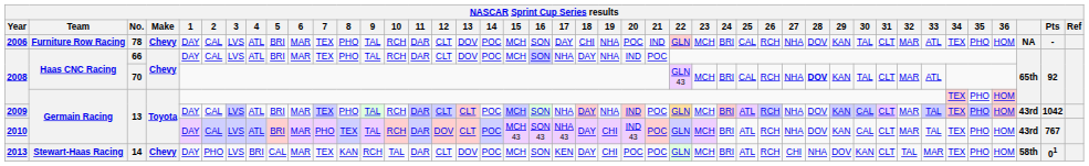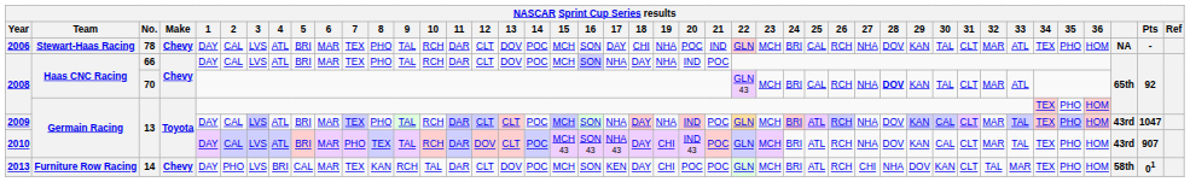 <table class="wikitable" style="text-align:center; font-size:75%">
 <tr>
 <th colspan=45><a href='#'>NASCAR</a> <a href='#'>Sprint Cup Series</a> results</th>
 </tr>
 <tr>
 <th>Year</th>
 <th>Team</th>
 <th>No.</th>
 <th>Make</th>
 <th>1</th>
 <th>2</th>
 <th>3</th>
 <th>4</th>
 <th>5</th>
 <th>6</th>
 <th>7</th>
 <th>8</th>
 <th>9</th>
 <th>10</th>
 <th>11</th>
 <th>12</th>
 <th>13</th>
 <th>14</th>
 <th>15</th>
 <th>16</th>
 <th>17</th>
 <th>18</th>
 <th>19</th>
 <th>20</th>
 <th>21</th>
 <th>22</th>
 <th>23</th>
 <th>24</th>
 <th>25</th>
 <th>26</th>
 <th>27</th>
 <th>28</th>
 <th>29</th>
 <th>30</th>
 <th>31</th>
 <th>32</th>
 <th>33</th>
 <th>34</th>
 <th>35</th>
 <th>36</th>
 <th></th>
 <th>Pts</th>
 <th>Ref</th>
 </tr>
 <tr>
 <th><a href='#'>2006</a></th>
-<th nowrap><a href='#'>Furniture Row Racing</a></th>
+<th><a href='#'>Stewart-Haas Racing</a></th>
 <th>78</th>
 <th><a href='#'>Chevy</a></th>
 <td><a href='#'>DAY</a></td>
 <td><a href='#'>CAL</a></td>
 <td><a href='#'>LVS</a></td>
 <td><a href='#'>ATL</a></td>
 <td><a href='#'>BRI</a></td>
 <td><a href='#'>MAR</a></td>
 <td><a href='#'>TEX</a></td>
 <td><a href='#'>PHO</a></td>
 <td><a href='#'>TAL</a></td>
 <td><a href='#'>RCH</a></td>
 <td><a href='#'>DAR</a></td>
 <td><a href='#'>CLT</a></td>
 <td><a href='#'>DOV</a></td>
 <td><a href='#'>POC</a></td>
 <td><a href='#'>MCH</a></td>
 <td><a href='#'>SON</a></td>
 <td><a href='#'>DAY</a></td>
 <td><a href='#'>CHI</a></td>
 <td><a href='#'>NHA</a></td>
 <td><a href='#'>POC</a></td>
 <td><a href='#'>IND</a></td>
 <td style="background:#FFCFCF;"><a href='#'>GLN</a><br></td>
 <td><a href='#'>MCH</a></td>
 <td><a href='#'>BRI</a></td>
 <td><a href='#'>CAL</a></td>
 <td><a href='#'>RCH</a></td>
 <td><a href='#'>NHA</a></td>
 <td><a href='#'>DOV</a></td>
 <td><a href='#'>KAN</a></td>
 <td><a href='#'>TAL</a></td>
 <td><a href='#'>CLT</a></td>
 <td><a href='#'>MAR</a></td>
 <td><a href='#'>ATL</a></td>
 <td><a href='#'>TEX</a></td>
 <td><a href='#'>PHO</a></td>
 <td><a href='#'>HOM</a></td>
 <th>NA</th>
 <th>-</th>
 <th></th>
 </tr>
 <tr>
 <th rowspan=3><a href='#'>2008</a></th>
 <th rowspan=2><a href='#'>Haas CNC Racing</a></th>
 <th>66</th>
 <th rowspan=2><a href='#'>Chevy</a></th>
 <td><a href='#'>DAY</a></td>
 <td><a href='#'>CAL</a></td>
 <td><a href='#'>LVS</a></td>
 <td><a href='#'>ATL</a></td>
 <td><a href='#'>BRI</a></td>
 <td><a href='#'>MAR</a></td>
 <td><a href='#'>TEX</a></td>
 <td><a href='#'>PHO</a></td>
 <td><a href='#'>TAL</a></td>
 <td><a href='#'>RCH</a></td>
 <td><a href='#'>DAR</a></td>
 <td><a href='#'>CLT</a></td>
 <td><a href='#'>DOV</a></td>
 <td><a href='#'>POC</a></td>
 <td><a href='#'>MCH</a></td>
 <td style="background:#CFCFFF;"><a href='#'>SON</a><br></td>
 <td><a href='#'>NHA</a></td>
 <td><a href='#'>DAY</a></td>
 <td><a href='#'>NHA</a></td>
 <td><a href='#'>IND</a></td>
 <td><a href='#'>POC</a></td>
 <td colspan=15></td>
 <th rowspan=3>65th</th>
 <th rowspan=3>92</th>
 <th rowspan=3></th>
 </tr>
 <tr>
 <th>70</th>
 <td colspan=21></td>
 <td style="background:#EFCFFF;"><a href='#'>GLN</a><br><small>43</small></td>
 <td><a href='#'>MCH</a></td>
 <td><a href='#'>BRI</a></td>
 <td><a href='#'>CAL</a></td>
 <td><a href='#'>RCH</a></td>
 <td><a href='#'>NHA</a></td>
 <td><strong><a href='#'>DOV</a></strong></td>
 <td><a href='#'>KAN</a></td>
 <td><a href='#'>TAL</a></td>
 <td><a href='#'>CLT</a></td>
 <td><a href='#'>MAR</a></td>
 <td><a href='#'>ATL</a></td>
 <td colspan=3></td>
 </tr>
 <tr>
 <th rowspan=3><a href='#'>Germain Racing</a></th>
 <th rowspan=3>13</th>
 <th rowspan=3><a href='#'>Toyota</a></th>
 <td colspan=33></td>
 <td style="background:#FFCFCF;"><a href='#'>TEX</a><br></td>
 <td><a href='#'>PHO</a></td>
 <td style="background:#FFCFCF;"><a href='#'>HOM</a><br></td>
 </tr>
 <tr>
 <th><a href='#'>2009</a></th>
 <td><a href='#'>DAY</a></td>
 <td><a href='#'>CAL</a></td>
 <td style="background:#CFCFFF;"><a href='#'>LVS</a><br></td>
 <td><a href='#'>ATL</a></td>
 <td><a href='#'>BRI</a></td>
 <td><a href='#'>MAR</a></td>
 <td style="background:#CFCFFF;"><a href='#'>TEX</a><br></td>
 <td><a href='#'>PHO</a></td>
 <td style="background:#DFFFDF;"><a href='#'>TAL</a><br></td>
 <td><a href='#'>RCH</a></td>
 <td style="background:#CFCFFF;"><a href='#'>DAR</a><br></td>
 <td style="background:#CFCFFF;"><a href='#'>CLT</a><br></td>
 <td style="background:#FFCFCF;"><a href='#'>CLT</a><br></td>
 <td><a href='#'>POC</a></td>
 <td style="background:#CFCFFF;"><a href='#'>MCH</a><br></td>
 <td style="background:#DFFFDF;"><a href='#'>SON</a><br></td>
 <td><a href='#'>NHA</a></td>
 <td style="background:#FFCFCF;"><a href='#'>DAY</a><br></td>
 <td><a href='#'>NHA</a></td>
 <td style="background:#FFCFCF;"><a href='#'>IND</a><br></td>
 <td><a href='#'>POC</a></td>
 <td style="background:#FFDF9F;"><a href='#'>GLN</a><br></td>
 <td><a href='#'>MCH</a></td>
 <td style="background:#FFCFCF;"><a href='#'>BRI</a><br></td>
 <td style="background:#EFCFFF;"><a href='#'>ATL</a><br></td>
 <td style="background:#CFCFFF;"><a href='#'>RCH</a><br></td>
 <td><a href='#'>NHA</a></td>
 <td><a href='#'>DOV</a></td>
 <td style="background:#CFCFFF;"><a href='#'>KAN</a><br></td>
 <td style="background:#CFCFFF;"><a href='#'>CAL</a><br></td>
 <td style="background:#EFCFFF;"><a href='#'>CLT</a><br></td>
 <td><a href='#'>MAR</a></td>
 <td style="background:#CFCFFF;"><a href='#'>TAL</a><br></td>
 <td style="background:#FFCFCF;"><a href='#'>TEX</a><br></td>
 <td style="background:#CFCFFF;"><a href='#'>PHO</a><br></td>
 <td style="background:#FFCFCF;"><a href='#'>HOM</a><br></td>
 <th>43rd</th>
-<th>1042</th>
+<th>1047</th>
 <th></th>
 </tr>
 <tr>
 <th><a href='#'>2010</a></th>
 <td style="background:#EFCFFF;"><a href='#'>DAY</a><br></td>
 <td style="background:#CFCFFF;"><a href='#'>CAL</a><br></td>
 <td style="background:#CFCFFF;"><a href='#'>LVS</a><br></td>
 <td style="background:#CFCFFF;"><a href='#'>ATL</a><br></td>
 <td style="background:#FFCFCF;"><a href='#'>BRI</a><br></td>
 <td style="background:#EFCFFF;"><a href='#'>MAR</a><br></td>
 <td style="background:#EFCFFF;"><a href='#'>PHO</a><br></td>
 <td style="background:#CFCFFF;"><a href='#'>TEX</a><br></td>
 <td style="background:#EFCFFF;"><a href='#'>TAL</a><br></td>
 <td style="background:#FFCFCF;"><a href='#'>RCH</a><br></td>
 <td style="background:#CFCFFF;"><a href='#'>DAR</a><br></td>
 <td style="background:#FFCFCF;"><a href='#'>DOV</a><br></td>
 <td style="background:#FFCFCF;"><a href='#'>CLT</a><br></td>
 <td style="background:#CFCFFF;"><a href='#'>POC</a><br></td>
 <td style="background:#EFCFFF;"><a href='#'>MCH</a><br><small>43</small></td>
 <td style="background:#EFCFFF;"><a href='#'>SON</a><br><small>43</small></td>
 <td style="background:#EFCFFF;"><a href='#'>NHA</a><br><small>43</small></td>
 <td style="background:#EFCFFF;"><a href='#'>DAY</a><br></td>
 <td style="background:#EFCFFF;"><a href='#'>CHI</a><br></td>
 <td style="background:#EFCFFF;"><a href='#'>IND</a><br><small>43</small></td>
 <td style="background:#FFCFCF;"><a href='#'>POC</a><br></td>
 <td style="background:#CFCFFF;"><a href='#'>GLN</a><br></td>
 <td style="background:#EFCFFF;"><a href='#'>MCH</a><br></td>
 <td><a href='#'>BRI</a></td>
 <td><a href='#'>ATL</a></td>
 <td><a href='#'>RCH</a></td>
 <td><a href='#'>NHA</a></td>
 <td><a href='#'>DOV</a></td>
 <td><a href='#'>KAN</a></td>
 <td><a href='#'>CAL</a></td>
 <td><a href='#'>CLT</a></td>
 <td><a href='#'>MAR</a></td>
 <td><a href='#'>TAL</a></td>
 <td><a href='#'>TEX</a></td>
 <td><a href='#'>PHO</a></td>
 <td><a href='#'>HOM</a></td>
 <th>43rd</th>
-<th>767</th>
+<th>907</th>
 <th></th>
 </tr>
 <tr>
 <th><a href='#'>2013</a></th>
-<th><a href='#'>Stewart-Haas Racing</a></th>
+<th nowrap><a href='#'>Furniture Row Racing</a></th>
 <th>14</th>
 <th><a href='#'>Chevy</a></th>
 <td><a href='#'>DAY</a></td>
 <td><a href='#'>PHO</a></td>
 <td><a href='#'>LVS</a></td>
 <td><a href='#'>BRI</a></td>
 <td><a href='#'>CAL</a></td>
 <td><a href='#'>MAR</a></td>
 <td><a href='#'>TEX</a></td>
 <td><a href='#'>KAN</a></td>
 <td><a href='#'>RCH</a></td>
 <td><a href='#'>TAL</a></td>
 <td><a href='#'>DAR</a></td>
 <td><a href='#'>CLT</a></td>
 <td><a href='#'>DOV</a></td>
 <td><a href='#'>POC</a></td>
 <td><a href='#'>MCH</a></td>
 <td><a href='#'>SON</a></td>
 <td><a href='#'>KEN</a></td>
 <td><a href='#'>DAY</a></td>
 <td><a href='#'>CHI</a></td>
 <td><a href='#'>POC</a></td>
 <td><a href='#'>POC</a></td>
 <td style="background:#DFFFDF;"><a href='#'>GLN</a><br></td>
 <td><a href='#'>MCH</a></td>
 <td><a href='#'>BRI</a></td>
 <td><a href='#'>ATL</a></td>
 <td><a href='#'>RCH</a></td>
 <td><a href='#'>CHI</a></td>
 <td><a href='#'>NHA</a></td>
 <td><a href='#'>DOV</a></td>
 <td><a href='#'>KAN</a></td>
 <td><a href='#'>CLT</a></td>
 <td><a href='#'>TAL</a></td>
 <td><a href='#'>MAR</a></td>
 <td><a href='#'>TEX</a></td>
 <td><a href='#'>PHO</a></td>
 <td><a href='#'>HOM</a></td>
 <th>58th</th>
 <th>0<sup>1</sup></th>
 <th></th>
 </tr>
 </table>
